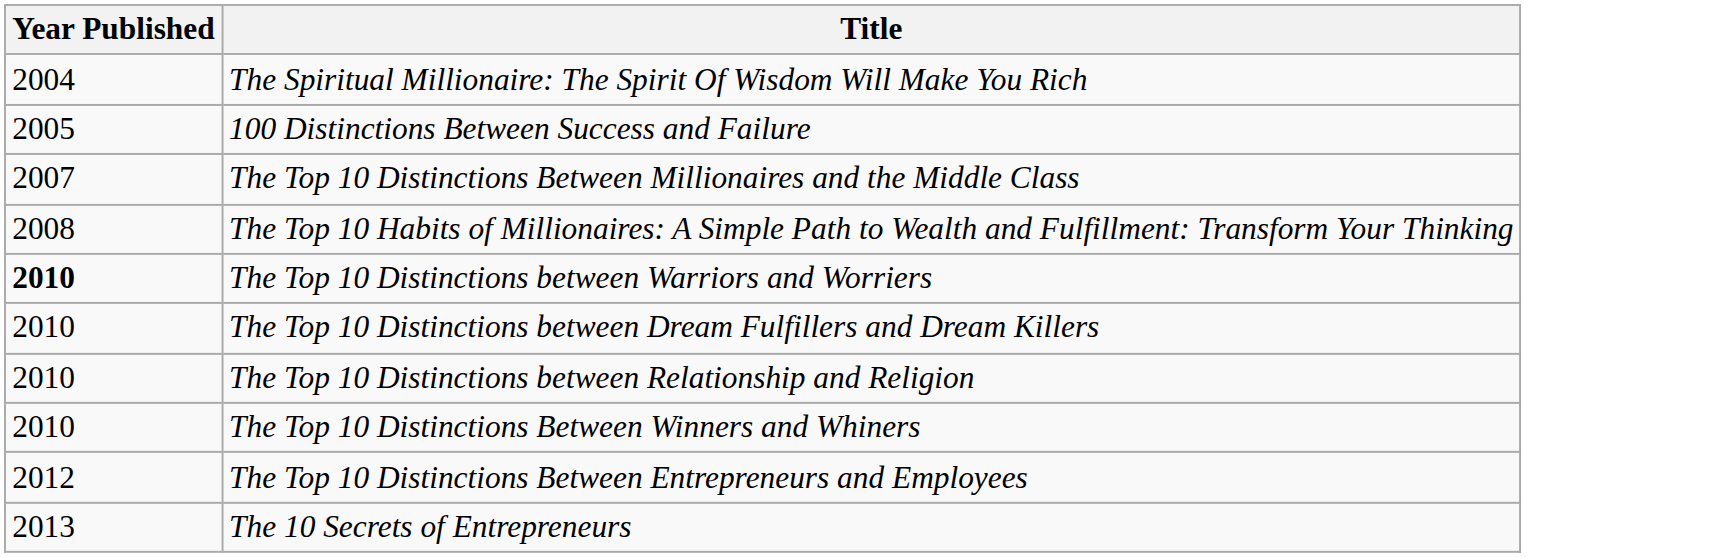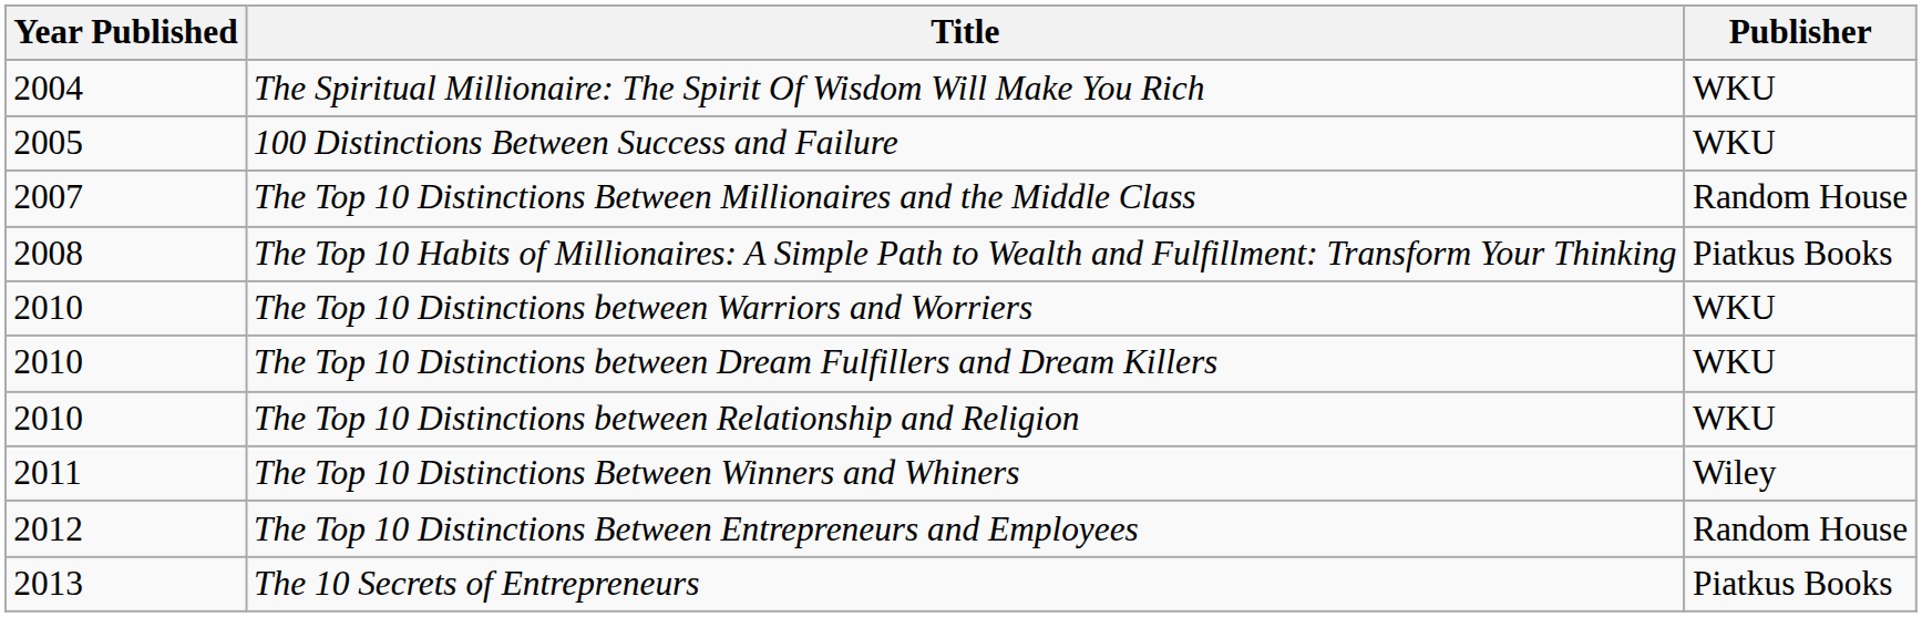 <table class="wikitable">
 <tr>
 <th>Year Published</th>
 <th>Title</th>
+<th>Publisher</th>
 </tr>
 <tr>
 <td>2004</td>
 <td><em>The Spiritual Millionaire: The Spirit Of Wisdom Will Make You Rich</em></td>
+<td>WKU</td>
 </tr>
 <tr>
 <td>2005</td>
 <td><em>100 Distinctions Between Success and Failure</em></td>
+<td>WKU</td>
 </tr>
 <tr>
 <td>2007</td>
 <td><em>The Top 10 Distinctions Between Millionaires and the Middle Class</em></td>
+<td>Random House</td>
 </tr>
 <tr>
 <td>2008</td>
 <td><em>The Top 10 Habits of Millionaires: A Simple Path to Wealth and Fulfillment: Transform Your Thinking</em></td>
+<td>Piatkus Books</td>
 </tr>
 <tr>
-<td><strong>2010</strong></td>
+<td>2010</td>
 <td><em>The Top 10 Distinctions between Warriors and Worriers</em></td>
+<td>WKU</td>
 </tr>
 <tr>
 <td>2010</td>
 <td><em>The Top 10 Distinctions between Dream Fulfillers and Dream Killers</em></td>
+<td>WKU</td>
 </tr>
 <tr>
 <td>2010</td>
 <td><em>The Top 10 Distinctions between Relationship and Religion</em></td>
+<td>WKU</td>
 </tr>
 <tr>
-<td>2010</td>
+<td>2011</td>
 <td><em>The Top 10 Distinctions Between Winners and Whiners</em></td>
+<td>Wiley</td>
 </tr>
 <tr>
 <td>2012</td>
 <td><em>The Top 10 Distinctions Between Entrepreneurs and Employees </em></td>
+<td>Random House</td>
 </tr>
 <tr>
 <td>2013</td>
 <td><em>The 10 Secrets of Entrepreneurs</em></td>
+<td>Piatkus Books</td>
 </tr>
 </table>
